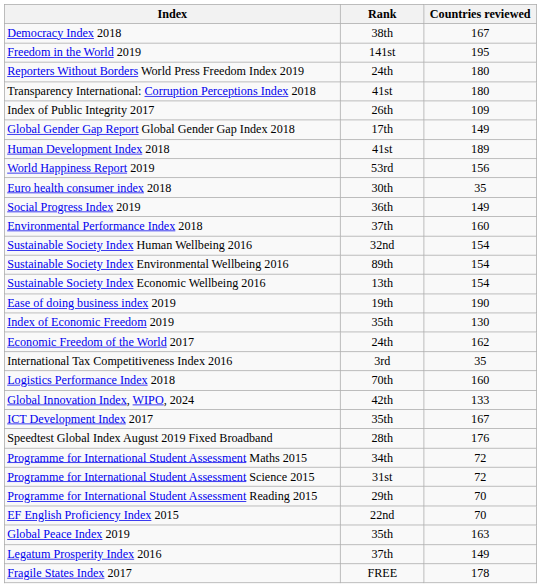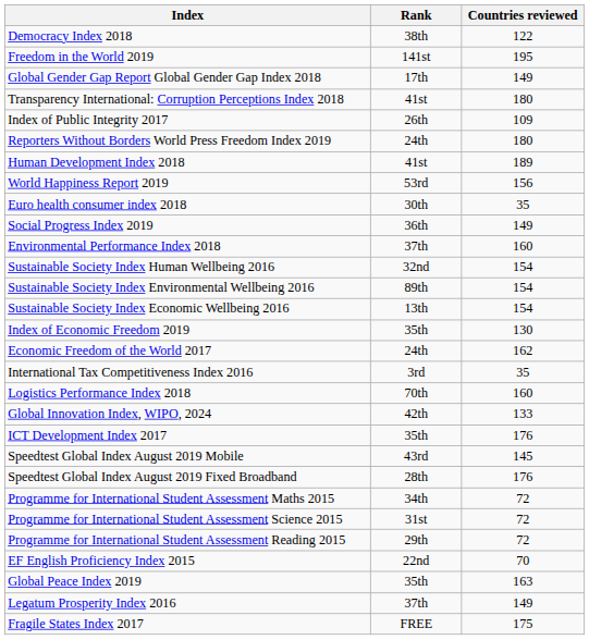 <table class="wikitable" style="text-align:center;">
 <tr>
 <th style="width:60%;">Index</th>
 <th style="width:15%;">Rank</th>
 <th style="width:20%;">Countries reviewed</th>
 </tr>
 <tr>
 <td align="left"><a href='#'>Democracy Index</a> 2018</td>
 <td>38th</td>
-<td>167</td>
+<td>122</td>
 </tr>
 <tr>
 <td align="left"><a href='#'>Freedom in the World</a> 2019</td>
 <td>141st</td>
 <td>195</td>
 </tr>
 <tr>
-<td align="left"><a href='#'>Reporters Without Borders</a> World Press Freedom Index 2019</td>
-<td>24th</td>
-<td>180</td>
+<td align="left"><a href='#'>Global Gender Gap Report</a> Global Gender Gap Index 2018</td>
+<td>17th</td>
+<td>149</td>
 </tr>
 <tr>
 <td align="left">Transparency International: <a href='#'>Corruption Perceptions Index</a> 2018</td>
 <td>41st</td>
 <td>180</td>
 </tr>
 <tr>
 <td align="left">Index of Public Integrity 2017</td>
 <td>26th</td>
 <td>109</td>
 </tr>
 <tr>
-<td align="left"><a href='#'>Global Gender Gap Report</a> Global Gender Gap Index 2018</td>
-<td>17th</td>
-<td>149</td>
+<td align="left"><a href='#'>Reporters Without Borders</a> World Press Freedom Index 2019</td>
+<td>24th</td>
+<td>180</td>
 </tr>
 <tr>
 <td style="text-align:left;"><a href='#'>Human Development Index</a> 2018</td>
 <td>41st</td>
 <td>189</td>
 </tr>
 <tr>
 <td style="text-align:left;"><a href='#'>World Happiness Report</a> 2019</td>
 <td>53rd</td>
 <td>156</td>
 </tr>
 <tr>
 <td align="left"><a href='#'>Euro health consumer index</a> 2018</td>
 <td>30th</td>
 <td>35</td>
 </tr>
 <tr>
 <td align="left"><a href='#'>Social Progress Index</a> 2019</td>
 <td>36th</td>
 <td>149</td>
 </tr>
 <tr>
 <td align="left"><a href='#'>Environmental Performance Index</a> 2018</td>
 <td>37th</td>
 <td>160</td>
 </tr>
 <tr>
 <td align="left"><a href='#'>Sustainable Society Index</a> Human Wellbeing 2016</td>
 <td>32nd</td>
 <td>154</td>
 </tr>
 <tr>
 <td align="left"><a href='#'>Sustainable Society Index</a> Environmental Wellbeing 2016</td>
 <td>89th</td>
 <td>154</td>
 </tr>
 <tr>
 <td align="left"><a href='#'>Sustainable Society Index</a> Economic Wellbeing 2016</td>
 <td>13th</td>
 <td>154</td>
 </tr>
 <tr>
-<td align="left"><a href='#'>Ease of doing business index</a> 2019</td>
-<td>19th</td>
-<td>190</td>
-</tr>
-<tr>
 <td align="left"><a href='#'>Index of Economic Freedom</a> 2019</td>
 <td>35th</td>
 <td>130</td>
 </tr>
 <tr>
 <td align="left"><a href='#'>Economic Freedom of the World</a> 2017</td>
 <td>24th</td>
 <td>162</td>
 </tr>
 <tr>
 <td align="left">International Tax Competitiveness Index 2016</td>
 <td>3rd</td>
 <td>35</td>
 </tr>
 <tr>
 <td align="left"><a href='#'>Logistics Performance Index</a> 2018</td>
 <td>70th</td>
 <td>160</td>
 </tr>
 <tr>
 <td align="left"><a href='#'>Global Innovation Index</a>, <a href='#'>WIPO</a>, 2024</td>
 <td>42th</td>
 <td>133</td>
 </tr>
 <tr>
 <td align="left"><a href='#'>ICT Development Index</a> 2017</td>
 <td>35th</td>
-<td>167</td>
+<td>176</td>
+</tr>
+<tr>
+<td align="left">Speedtest Global Index August 2019 Mobile</td>
+<td>43rd</td>
+<td>145</td>
 </tr>
 <tr>
 <td align="left">Speedtest Global Index August 2019 Fixed Broadband</td>
 <td>28th</td>
 <td>176</td>
 </tr>
 <tr>
 <td align="left"><a href='#'>Programme for International Student Assessment</a> Maths 2015</td>
 <td>34th</td>
 <td>72</td>
 </tr>
 <tr>
 <td align="left"><a href='#'>Programme for International Student Assessment</a> Science 2015</td>
 <td>31st</td>
 <td>72</td>
 </tr>
 <tr>
 <td align="left"><a href='#'>Programme for International Student Assessment</a> Reading 2015</td>
 <td>29th</td>
-<td>70</td>
+<td>72</td>
 </tr>
 <tr>
 <td align="left"><a href='#'>EF English Proficiency Index</a> 2015</td>
 <td>22nd</td>
 <td>70</td>
 </tr>
 <tr>
 <td align="left"><a href='#'>Global Peace Index</a> 2019</td>
 <td>35th</td>
 <td>163</td>
 </tr>
 <tr>
 <td align="left"><a href='#'>Legatum Prosperity Index</a> 2016</td>
 <td>37th</td>
 <td>149</td>
 </tr>
 <tr>
 <td align="left"><a href='#'>Fragile States Index</a> 2017</td>
 <td>FREE</td>
-<td>178</td>
+<td>175</td>
 </tr>
 </table>
